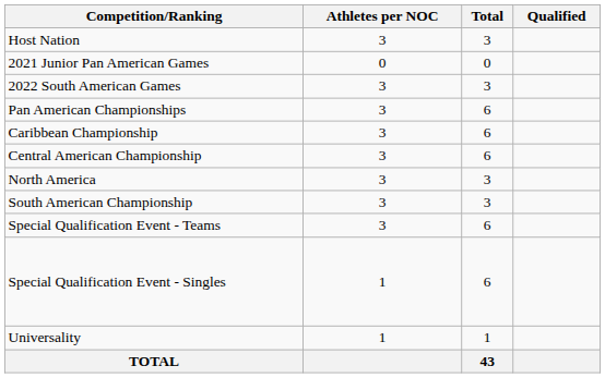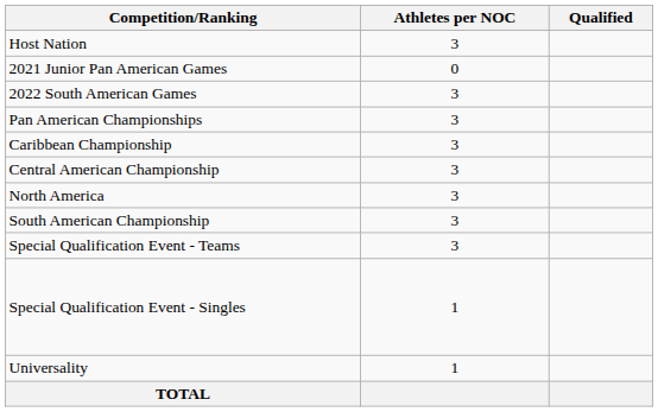 <table class = "wikitable" width=650>
 <tr>
 <th>Competition/Ranking</th>
 <th>Athletes per NOC</th>
-<th>Total</th>
 <th>Qualified</th>
 </tr>
 <tr>
 <td>Host Nation</td>
-<td align=center>3</td>
 <td align=center>3</td>
 <td></td>
 </tr>
 <tr>
 <td>2021 Junior Pan American Games</td>
 <td align=center>0</td>
-<td align=center>0</td>
 <td></td>
 </tr>
 <tr>
 <td>2022 South American Games</td>
-<td align=center>3</td>
 <td align=center>3</td>
 <td></td>
 </tr>
 <tr>
 <td>Pan American Championships</td>
 <td align=center>3</td>
-<td align=center>6</td>
 <td><br></td>
 </tr>
 <tr>
 <td>Caribbean Championship</td>
 <td align=center>3</td>
-<td align=center>6</td>
 <td><br></td>
 </tr>
 <tr>
 <td>Central American Championship</td>
 <td align=center>3</td>
-<td align=center>6</td>
 <td><br></td>
 </tr>
 <tr>
 <td>North America</td>
-<td align=center>3</td>
 <td align=center>3</td>
 <td></td>
 </tr>
 <tr>
 <td>South American Championship</td>
 <td align=center>3</td>
-<td align=center>3</td>
 <td></td>
 </tr>
 <tr>
 <td>Special Qualification Event - Teams</td>
 <td align=center>3</td>
-<td align=center>6</td>
 <td><br></td>
 </tr>
 <tr>
 <td>Special Qualification Event - Singles</td>
 <td align=center>1</td>
-<td align=center>6</td>
 <td><br><br><br><br><br></td>
 </tr>
 <tr>
 <td>Universality</td>
-<td align=center>1</td>
 <td align=center>1</td>
 <td></td>
 </tr>
 <tr>
 <th>TOTAL</th>
 <th></th>
-<th>43</th>
 <th></th>
 </tr>
 </table>
